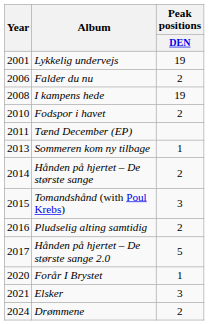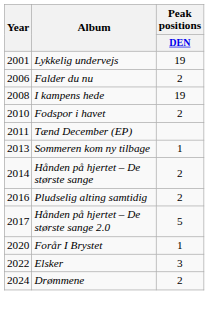 <table class="wikitable">
 <tr>
 <th align="center" rowspan="2" width="10">Year</th>
 <th align="center" rowspan="2" width="170">Album</th>
 <th align="center" colspan="1" width="20">Peak positions</th>
 </tr>
 <tr>
 <th scope="col" style="width:3em;font-size:90%;"><a href='#'>DEN</a><br></th>
 </tr>
 <tr>
 <td style="text-align:center;">2001</td>
 <td><em>Lykkelig undervejs</em></td>
 <td style="text-align:center;">19</td>
 </tr>
 <tr>
 <td style="text-align:center;">2006</td>
 <td><em>Falder du nu</em></td>
 <td style="text-align:center;">2</td>
 </tr>
 <tr>
 <td style="text-align:center;">2008</td>
 <td><em>I kampens hede</em></td>
 <td style="text-align:center;">19</td>
 </tr>
 <tr>
 <td style="text-align:center;">2010</td>
 <td><em>Fodspor i havet</em></td>
 <td style="text-align:center;">2</td>
 </tr>
 <tr>
 <td style="text-align:center;">2011</td>
 <td><em>Tænd December (EP)</em></td>
 <td style="text-align:center;"></td>
 </tr>
 <tr>
 <td style="text-align:center;">2013</td>
 <td><em>Sommeren kom ny tilbage</em></td>
 <td style="text-align:center;">1</td>
 </tr>
 <tr>
 <td style="text-align:center;">2014</td>
 <td><em>Hånden på hjertet – De største sange</em></td>
 <td style="text-align:center;">2</td>
 </tr>
 <tr>
-<td style="text-align:center;">2015</td>
-<td><em>Tomandshånd</em> (with <a href='#'>Poul Krebs</a>)</td>
-<td style="text-align:center;">3</td>
-</tr>
-<tr>
 <td style="text-align:center;">2016</td>
 <td><em>Pludselig alting samtidig</em></td>
 <td style="text-align:center;">2<br></td>
 </tr>
 <tr>
 <td style="text-align:center;">2017</td>
 <td><em>Hånden på hjertet – De største sange 2.0</em></td>
 <td style="text-align:center;">5<br></td>
 </tr>
 <tr>
 <td style="text-align:center;">2020</td>
 <td><em>Forår I Brystet</em></td>
 <td style="text-align:center;">1<br></td>
 </tr>
 <tr>
-<td style="text-align:center;">2021</td>
+<td style="text-align:center;">2022</td>
 <td><em>Elsker</em></td>
 <td style="text-align:center;">3<br></td>
 </tr>
 <tr>
 <td style="text-align:center;">2024</td>
 <td><em>Drømmene</em></td>
 <td style="text-align:center;">2<br></td>
 </tr>
 </table>
